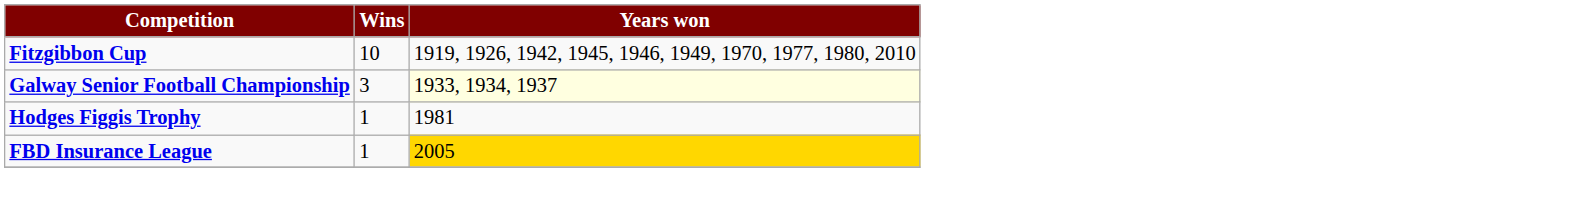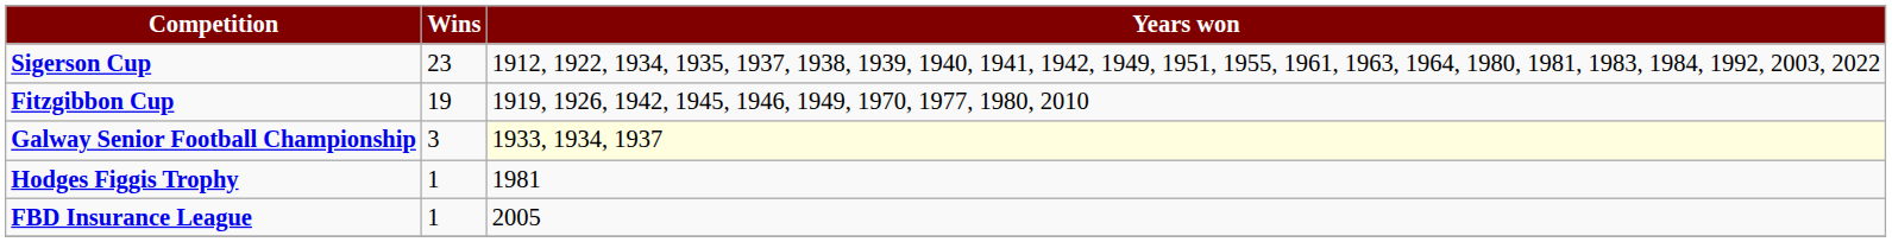 <table class="wikitable" border="1">
 <tr>
 <th style="background:maroon;color:white">Competition</th>
 <th style="background:maroon;color:white">Wins</th>
 <th style="background:maroon;color:white">Years won</th>
 </tr>
 <tr>
+<td><strong><a href='#'>Sigerson Cup</a></strong></td>
+<td>23</td>
+<td>1912, 1922, 1934, 1935, 1937, 1938, 1939, 1940, 1941, 1942, 1949, 1951, 1955, 1961, 1963, 1964, 1980, 1981, 1983, 1984, 1992, 2003, 2022</td>
+</tr>
+<tr>
 <td><strong><a href='#'>Fitzgibbon Cup</a></strong></td>
-<td>10</td>
+<td>19</td>
 <td>1919, 1926, 1942, 1945, 1946, 1949, 1970, 1977, 1980, 2010</td>
 </tr>
 <tr>
 <td><strong><a href='#'>Galway Senior Football Championship</a></strong></td>
 <td>3</td>
 <td style="background: lightyellow;">1933, 1934, 1937</td>
 </tr>
 <tr>
 <td><strong><a href='#'>Hodges Figgis Trophy</a></strong></td>
 <td>1</td>
 <td>1981</td>
 </tr>
 <tr>
 <td><strong><a href='#'>FBD Insurance League</a></strong></td>
 <td>1</td>
-<td style="background: gold;">2005</td>
+<td>2005</td>
 </tr>
 <tr>
 </tr>
 </table>
